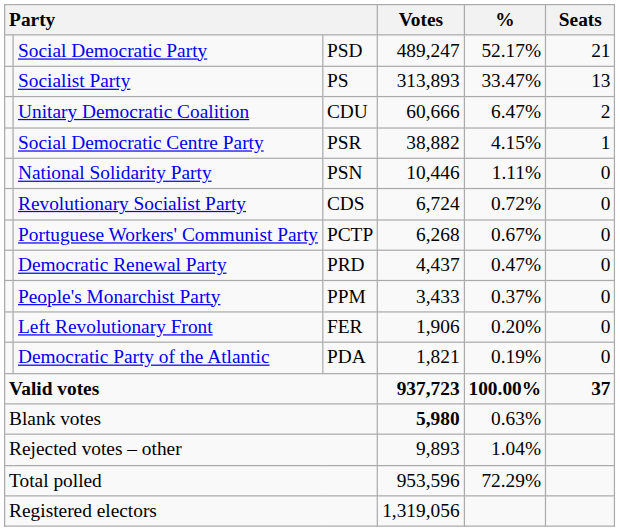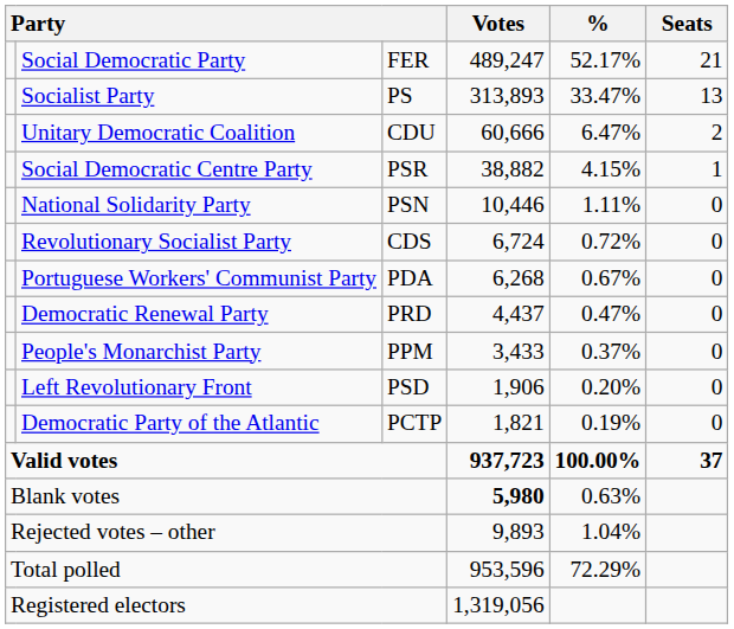 <table class="wikitable" border="1" style="text-align:right;">
 <tr>
 <th style="text-align:left;" colspan=3>Party</th>
 <th align=center width="50">Votes</th>
 <th align=center width="50">%</th>
 <th align=center width="50">Seats</th>
 </tr>
 <tr>
 <td></td>
 <td align=left><a href='#'>Social Democratic Party</a></td>
-<td align=left>PSD</td>
+<td align=left>FER</td>
 <td>489,247</td>
 <td>52.17%</td>
 <td>21</td>
 </tr>
 <tr>
 <td></td>
 <td align=left><a href='#'>Socialist Party</a></td>
 <td align=left>PS</td>
 <td>313,893</td>
 <td>33.47%</td>
 <td>13</td>
 </tr>
 <tr>
 <td></td>
 <td align=left style="white-space: nowrap;"><a href='#'>Unitary Democratic Coalition</a></td>
 <td align=left>CDU</td>
 <td>60,666</td>
 <td>6.47%</td>
 <td>2</td>
 </tr>
 <tr>
 <td></td>
 <td align=left style="white-space: nowrap;"><a href='#'>Social Democratic Centre Party</a></td>
 <td align=left>PSR</td>
 <td>38,882</td>
 <td>4.15%</td>
 <td>1</td>
 </tr>
 <tr>
 <td></td>
 <td align=left><a href='#'>National Solidarity Party</a></td>
 <td align=left>PSN</td>
 <td>10,446</td>
 <td>1.11%</td>
 <td>0</td>
 </tr>
 <tr>
 <td></td>
 <td align=left><a href='#'>Revolutionary Socialist Party</a></td>
 <td align=left>CDS</td>
 <td>6,724</td>
 <td>0.72%</td>
 <td>0</td>
 </tr>
 <tr>
 <td></td>
 <td align=left><a href='#'>Portuguese Workers' Communist Party</a></td>
-<td align=left>PCTP</td>
+<td align=left>PDA</td>
 <td>6,268</td>
 <td>0.67%</td>
 <td>0</td>
 </tr>
 <tr>
 <td></td>
 <td align=left><a href='#'>Democratic Renewal Party</a></td>
 <td align=left>PRD</td>
 <td>4,437</td>
 <td>0.47%</td>
 <td>0</td>
 </tr>
 <tr>
 <td></td>
 <td align=left><a href='#'>People's Monarchist Party</a></td>
 <td align=left>PPM</td>
 <td>3,433</td>
 <td>0.37%</td>
 <td>0</td>
 </tr>
 <tr>
 <td></td>
 <td align=left><a href='#'>Left Revolutionary Front</a></td>
-<td align=left>FER</td>
+<td align=left>PSD</td>
 <td>1,906</td>
 <td>0.20%</td>
 <td>0</td>
 </tr>
 <tr>
 <td></td>
 <td align=left><a href='#'>Democratic Party of the Atlantic</a></td>
-<td align=left>PDA</td>
+<td align=left>PCTP</td>
 <td>1,821</td>
 <td>0.19%</td>
 <td>0</td>
 </tr>
 <tr style="font-weight:bold">
 <td align=left colspan=3>Valid votes</td>
 <td>937,723</td>
 <td>100.00%</td>
 <td>37</td>
 </tr>
 <tr>
 <td align=left colspan=3>Blank votes</td>
 <td><strong>5,980</strong></td>
 <td>0.63%</td>
 <td></td>
 </tr>
 <tr>
 <td align=left colspan=3>Rejected votes – other</td>
 <td>9,893</td>
 <td>1.04%</td>
 <td></td>
 </tr>
 <tr>
 <td align=left colspan=3>Total polled</td>
 <td>953,596</td>
 <td>72.29%</td>
 <td></td>
 </tr>
 <tr>
 <td align=left colspan=3>Registered electors</td>
 <td>1,319,056</td>
 <td></td>
 <td></td>
 </tr>
 </table>
